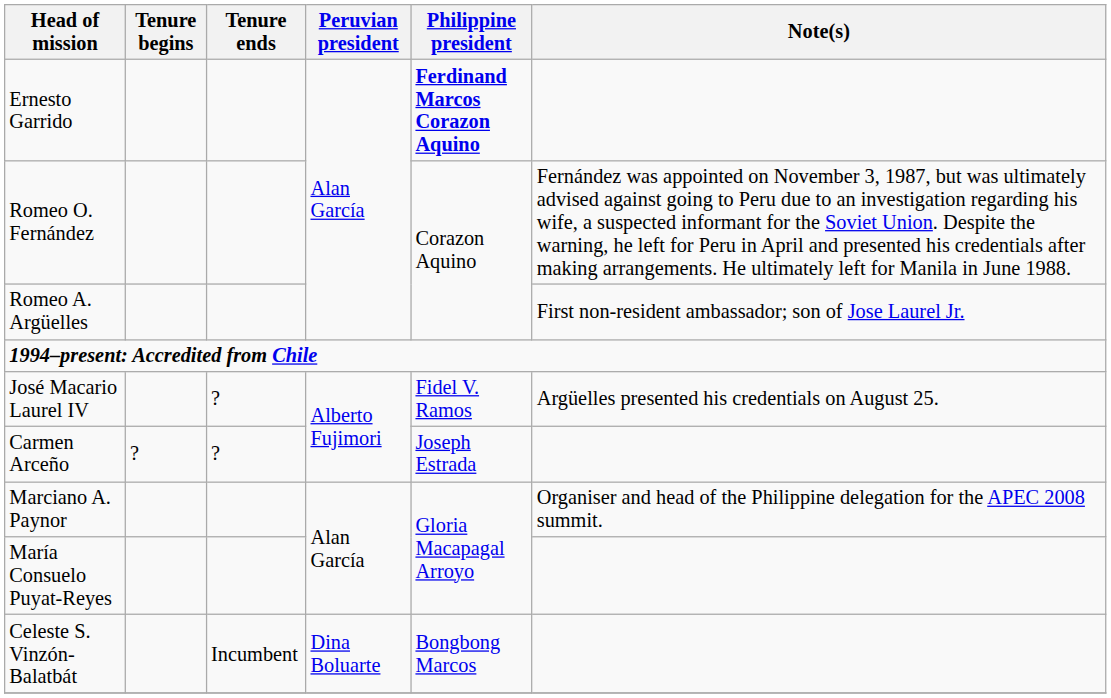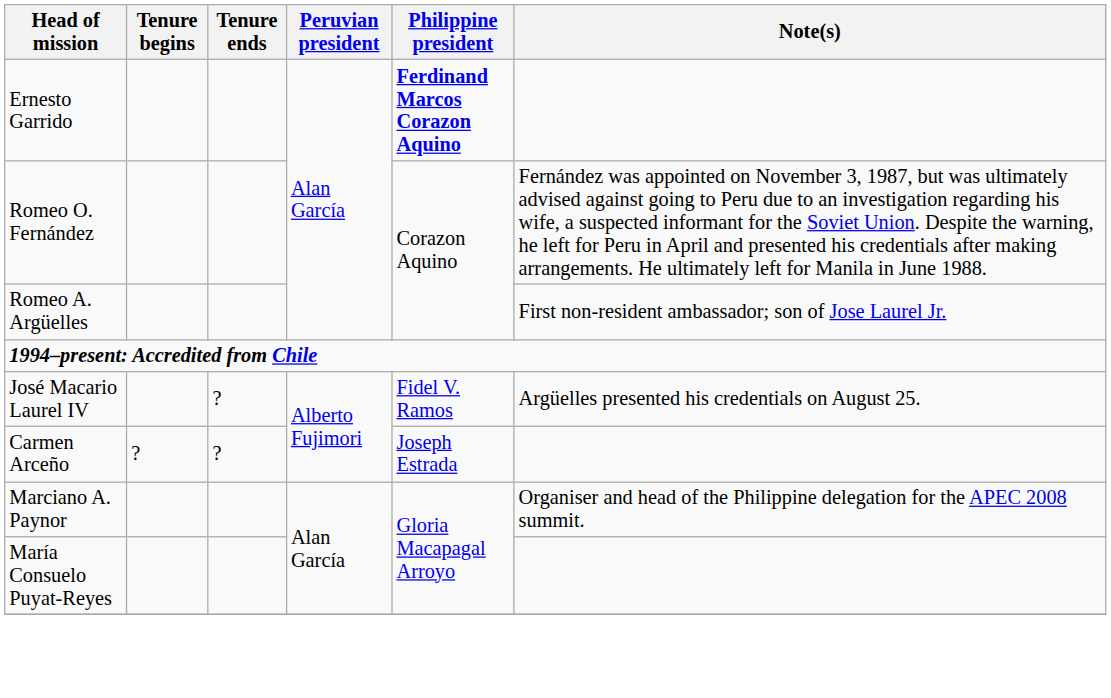 <table class=wikitable>
 <tr>
 <th>Head of mission</th>
 <th>Tenure begins</th>
 <th>Tenure ends</th>
 <th><a href='#'>Peruvian president</a></th>
 <th><a href='#'>Philippine president</a></th>
 <th>Note(s)</th>
 </tr>
 <tr>
 <td>Ernesto Garrido</td>
 <td></td>
 <td></td>
 <td rowspan="3"><a href='#'>Alan García</a></td>
 <td><strong><a href='#'>Ferdinand Marcos</a><br><a href='#'>Corazon Aquino</a></strong></td>
 <td></td>
 </tr>
 <tr>
 <td>Romeo O. Fernández</td>
 <td></td>
 <td></td>
 <td rowspan="2">Corazon Aquino</td>
 <td>Fernández was appointed on November 3, 1987, but was ultimately advised against going to Peru due to an investigation regarding his wife, a suspected informant for the <a href='#'>Soviet Union</a>. Despite the warning, he left for Peru in April and presented his credentials after making arrangements. He ultimately left for Manila in June 1988.</td>
 </tr>
 <tr>
 <td>Romeo A. Argüelles</td>
 <td></td>
 <td></td>
 <td>First non-resident ambassador; son of <a href='#'>Jose Laurel Jr.</a></td>
 </tr>
 <tr>
 <td colspan=6><div><strong><em>1994–present:<strong> Accredited from  <a href='#'>Chile</a><em></div></td>
 </tr>
 <tr>
 <td>José Macario Laurel IV</td>
 <td></td>
 <td>?</td>
 <td rowspan="2"><a href='#'>Alberto Fujimori</a></td>
 <td><a href='#'>Fidel V. Ramos</a></td>
 <td>Argüelles presented his credentials on August 25.</td>
 </tr>
 <tr>
 <td>Carmen Arceño</td>
 <td>?</td>
 <td>?</td>
 <td><a href='#'>Joseph Estrada</a></td>
 <td></td>
 </tr>
 <tr>
 <td>Marciano A. Paynor</td>
 <td></td>
 <td></td>
 <td rowspan="2">Alan García</td>
 <td rowspan="2"><a href='#'>Gloria Macapagal Arroyo</a></td>
 <td>Organiser and head of the Philippine delegation for the <a href='#'>APEC 2008</a> summit.</td>
 </tr>
 <tr>
 <td>María Consuelo Puyat-Reyes</td>
 <td> </td>
 <td></td>
 <td></td>
 </tr>
 <tr>
-<td>Celeste S. Vinzón-Balatbát</td>
-<td></td>
-<td></em>Incumbent<em></td>
-<td><a href='#'>Dina Boluarte</a></td>
-<td><a href='#'>Bongbong Marcos</a></td>
-<td></td>
-</tr>
-<tr>
 </tr>
 </table>
